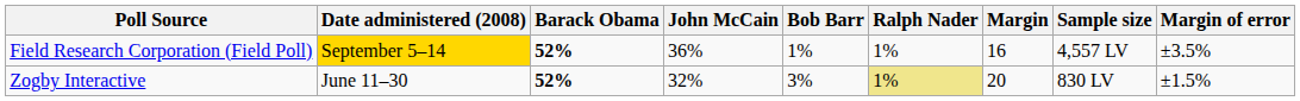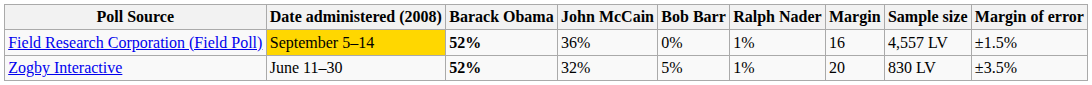 <table class="wikitable collapsible">
 <tr>
 <th>Poll Source</th>
 <th>Date administered (2008)</th>
 <th>Barack Obama</th>
 <th>John McCain</th>
 <th>Bob Barr</th>
 <th>Ralph Nader</th>
 <th>Margin</th>
 <th>Sample size</th>
 <th>Margin of error</th>
 </tr>
 <tr>
 <td><a href='#'>Field Research Corporation (Field Poll)</a></td>
 <td style="background: gold;">September 5–14</td>
 <td><strong>52%</strong></td>
 <td>36%</td>
-<td>1%</td>
+<td>0%</td>
 <td>1%</td>
 <td>16</td>
 <td>4,557 LV</td>
-<td>±3.5%</td>
+<td>±1.5%</td>
 </tr>
 <tr>
 <td><a href='#'>Zogby Interactive</a></td>
 <td>June 11–30</td>
 <td><strong>52%</strong></td>
 <td>32%</td>
-<td>3%</td>
-<td style="background: khaki;">1%</td>
+<td>5%</td>
+<td>1%</td>
 <td>20</td>
 <td>830 LV</td>
-<td>±1.5%</td>
+<td>±3.5%</td>
 </tr>
 </table>
